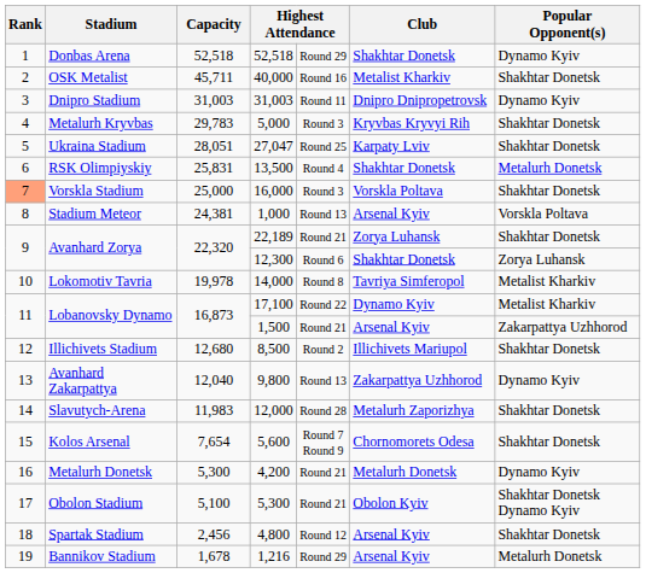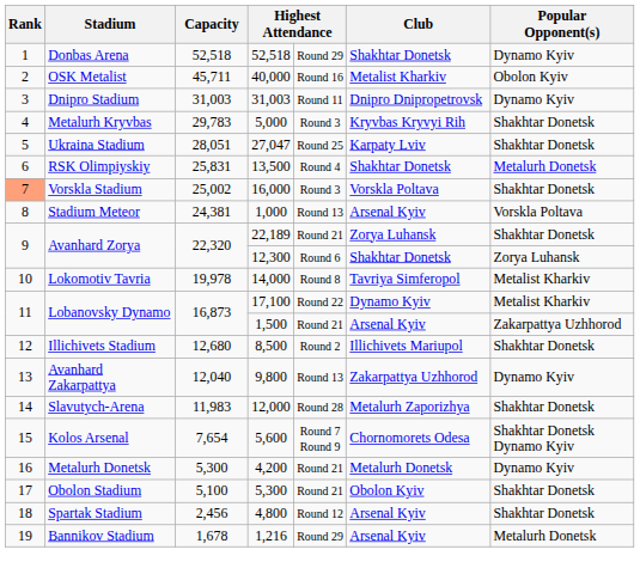 <table class="wikitable">
 <tr>
 <th width=30>Rank</th>
 <th width=140>Stadium</th>
 <th width=75>Capacity</th>
 <th width=90 colspan=2>Highest<br>Attendance</th>
 <th width=155>Club</th>
 <th width=155>Popular<br>Opponent(s)</th>
 </tr>
 <tr>
 <td align=center>1</td>
 <td><a href='#'>Donbas Arena</a></td>
 <td align=center>52,518</td>
 <td align=center>52,518</td>
 <td align=center><small>Round 29</small></td>
 <td><a href='#'>Shakhtar Donetsk</a></td>
 <td>Dynamo Kyiv</td>
 </tr>
 <tr>
 <td align=center>2</td>
 <td><a href='#'>OSK Metalist</a></td>
 <td align=center>45,711</td>
 <td align=center>40,000</td>
 <td align=center><small>Round 16</small></td>
 <td><a href='#'>Metalist Kharkiv</a></td>
-<td>Shakhtar Donetsk</td>
+<td>Obolon Kyiv</td>
 </tr>
 <tr>
 <td align=center>3</td>
 <td><a href='#'>Dnipro Stadium</a></td>
 <td align=center>31,003</td>
 <td align=center>31,003</td>
 <td align=center><small>Round 11</small></td>
 <td><a href='#'>Dnipro Dnipropetrovsk</a></td>
 <td>Dynamo Kyiv</td>
 </tr>
 <tr>
 <td align=center>4</td>
 <td><a href='#'>Metalurh Kryvbas</a></td>
 <td align=center>29,783</td>
 <td align=center>5,000</td>
 <td align=center><small>Round 3</small></td>
 <td><a href='#'>Kryvbas Kryvyi Rih</a></td>
 <td>Shakhtar Donetsk</td>
 </tr>
 <tr>
 <td align=center>5</td>
 <td><a href='#'>Ukraina Stadium</a></td>
 <td align=center>28,051</td>
 <td align=center>27,047</td>
 <td align=center><small>Round 25</small></td>
 <td><a href='#'>Karpaty Lviv</a></td>
 <td>Shakhtar Donetsk</td>
 </tr>
 <tr>
 <td align=center>6</td>
 <td><a href='#'>RSK Olimpiyskiy</a></td>
 <td align=center>25,831</td>
 <td align=center>13,500</td>
 <td align=center><small>Round 4</small></td>
 <td><a href='#'>Shakhtar Donetsk</a></td>
 <td><a href='#'>Metalurh Donetsk</a></td>
 </tr>
 <tr>
 <td align=center style="background: lightsalmon;">7</td>
 <td><a href='#'>Vorskla Stadium</a></td>
-<td align=center>25,000</td>
+<td align=center>25,002</td>
 <td align=center>16,000</td>
 <td align=center><small>Round 3</small></td>
 <td><a href='#'>Vorskla Poltava</a></td>
 <td>Shakhtar Donetsk</td>
 </tr>
 <tr>
 <td align=center>8</td>
 <td><a href='#'>Stadium Meteor</a></td>
 <td align=center>24,381</td>
 <td align=center>1,000</td>
 <td align=center><small>Round 13</small></td>
 <td><a href='#'>Arsenal Kyiv</a></td>
 <td>Vorskla Poltava</td>
 </tr>
 <tr>
 <td rowspan=2 align=center>9</td>
 <td rowspan=2><a href='#'>Avanhard Zorya</a></td>
 <td rowspan=2 align=center>22,320</td>
 <td align=center>22,189</td>
 <td align=center><small>Round 21</small></td>
 <td><a href='#'>Zorya Luhansk</a></td>
 <td>Shakhtar Donetsk</td>
 </tr>
 <tr>
 <td align=center>12,300</td>
 <td align=center><small>Round 6</small></td>
 <td><a href='#'>Shakhtar Donetsk</a></td>
 <td>Zorya Luhansk</td>
 </tr>
 <tr>
 <td align=center>10</td>
 <td><a href='#'>Lokomotiv Tavria</a></td>
 <td align=center>19,978</td>
 <td align=center>14,000</td>
 <td align=center><small>Round 8</small></td>
 <td><a href='#'>Tavriya Simferopol</a></td>
 <td>Metalist Kharkiv</td>
 </tr>
 <tr>
 <td rowspan=2 align=center>11</td>
 <td rowspan=2><a href='#'>Lobanovsky Dynamo</a></td>
 <td rowspan=2 align=center>16,873</td>
 <td align=center>17,100</td>
 <td align=center><small>Round 22</small></td>
 <td><a href='#'>Dynamo Kyiv</a></td>
 <td>Metalist Kharkiv</td>
 </tr>
 <tr>
 <td align=center>1,500</td>
 <td align=center><small>Round 21</small></td>
 <td><a href='#'>Arsenal Kyiv</a></td>
 <td>Zakarpattya Uzhhorod</td>
 </tr>
 <tr>
 <td align=center>12</td>
 <td><a href='#'>Illichivets Stadium</a></td>
 <td align=center>12,680</td>
 <td align=center>8,500</td>
 <td align=center><small>Round 2</small></td>
 <td><a href='#'>Illichivets Mariupol</a></td>
 <td>Shakhtar Donetsk</td>
 </tr>
 <tr>
 <td align=center>13</td>
 <td><a href='#'>Avanhard Zakarpattya</a></td>
 <td align=center>12,040</td>
 <td align=center>9,800</td>
 <td align=center><small>Round 13</small></td>
 <td><a href='#'>Zakarpattya Uzhhorod</a></td>
 <td>Dynamo Kyiv</td>
 </tr>
 <tr>
 <td align=center>14</td>
 <td><a href='#'>Slavutych-Arena</a></td>
 <td align=center>11,983</td>
 <td align=center>12,000</td>
 <td align=center><small>Round 28</small></td>
 <td><a href='#'>Metalurh Zaporizhya</a></td>
 <td>Shakhtar Donetsk</td>
 </tr>
 <tr>
 <td align=center>15</td>
 <td><a href='#'>Kolos Arsenal</a></td>
 <td align=center>7,654</td>
 <td align=center>5,600</td>
 <td align=center><small>Round 7</small><br><small>Round 9</small></td>
 <td><a href='#'>Chornomorets Odesa</a></td>
-<td>Shakhtar Donetsk</td>
+<td>Shakhtar Donetsk<br>Dynamo Kyiv</td>
 </tr>
 <tr>
 <td align=center>16</td>
 <td><a href='#'>Metalurh Donetsk</a></td>
 <td align=center>5,300</td>
 <td align=center>4,200</td>
 <td align=center><small>Round 21</small></td>
 <td><a href='#'>Metalurh Donetsk</a></td>
 <td>Dynamo Kyiv</td>
 </tr>
 <tr>
 <td align=center>17</td>
 <td><a href='#'>Obolon Stadium</a></td>
 <td align=center>5,100</td>
 <td align=center>5,300</td>
 <td align=center><small>Round 21</small></td>
 <td><a href='#'>Obolon Kyiv</a></td>
-<td>Shakhtar Donetsk<br>Dynamo Kyiv</td>
+<td>Shakhtar Donetsk</td>
 </tr>
 <tr>
 <td align=center>18</td>
 <td><a href='#'>Spartak Stadium</a></td>
 <td align=center>2,456</td>
 <td align=center>4,800</td>
 <td align=center><small>Round 12</small></td>
 <td><a href='#'>Arsenal Kyiv</a></td>
 <td>Shakhtar Donetsk</td>
 </tr>
 <tr>
 <td align=center>19</td>
 <td><a href='#'>Bannikov Stadium</a></td>
 <td align=center>1,678</td>
 <td align=center>1,216</td>
 <td align=center><small>Round 29</small></td>
 <td><a href='#'>Arsenal Kyiv</a></td>
 <td>Metalurh Donetsk</td>
 </tr>
 </table>
